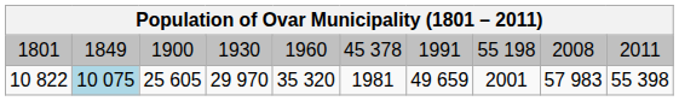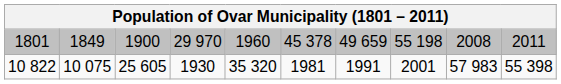 <table class="wikitable" style="text-align:center;">
 <tr>
 <th colspan="10">Population of Ovar Municipality (1801 – 2011)</th>
 </tr>
 <tr bgcolor="#C0C0C0">
 <td align="center">1801</td>
 <td align="center">1849</td>
 <td align="center">1900</td>
-<td align="center">1930</td>
+<td align="center">29 970</td>
 <td align="center">1960</td>
 <td align="center">45 378</td>
-<td align="center">1991</td>
+<td align="center">49 659</td>
 <td align="center">55 198</td>
 <td align="center">2008</td>
 <td align="center">2011</td>
 </tr>
 <tr>
 <td align="center">10 822</td>
-<td align="center" style="background: lightblue;">10 075</td>
+<td align="center">10 075</td>
 <td align="center">25 605</td>
-<td align="center">29 970</td>
+<td align="center">1930</td>
 <td align="center">35 320</td>
 <td align="center">1981</td>
-<td align="center">49 659</td>
+<td align="center">1991</td>
 <td align="center">2001</td>
 <td align="center">57 983</td>
 <td align="center">55 398</td>
 </tr>
 </table>
